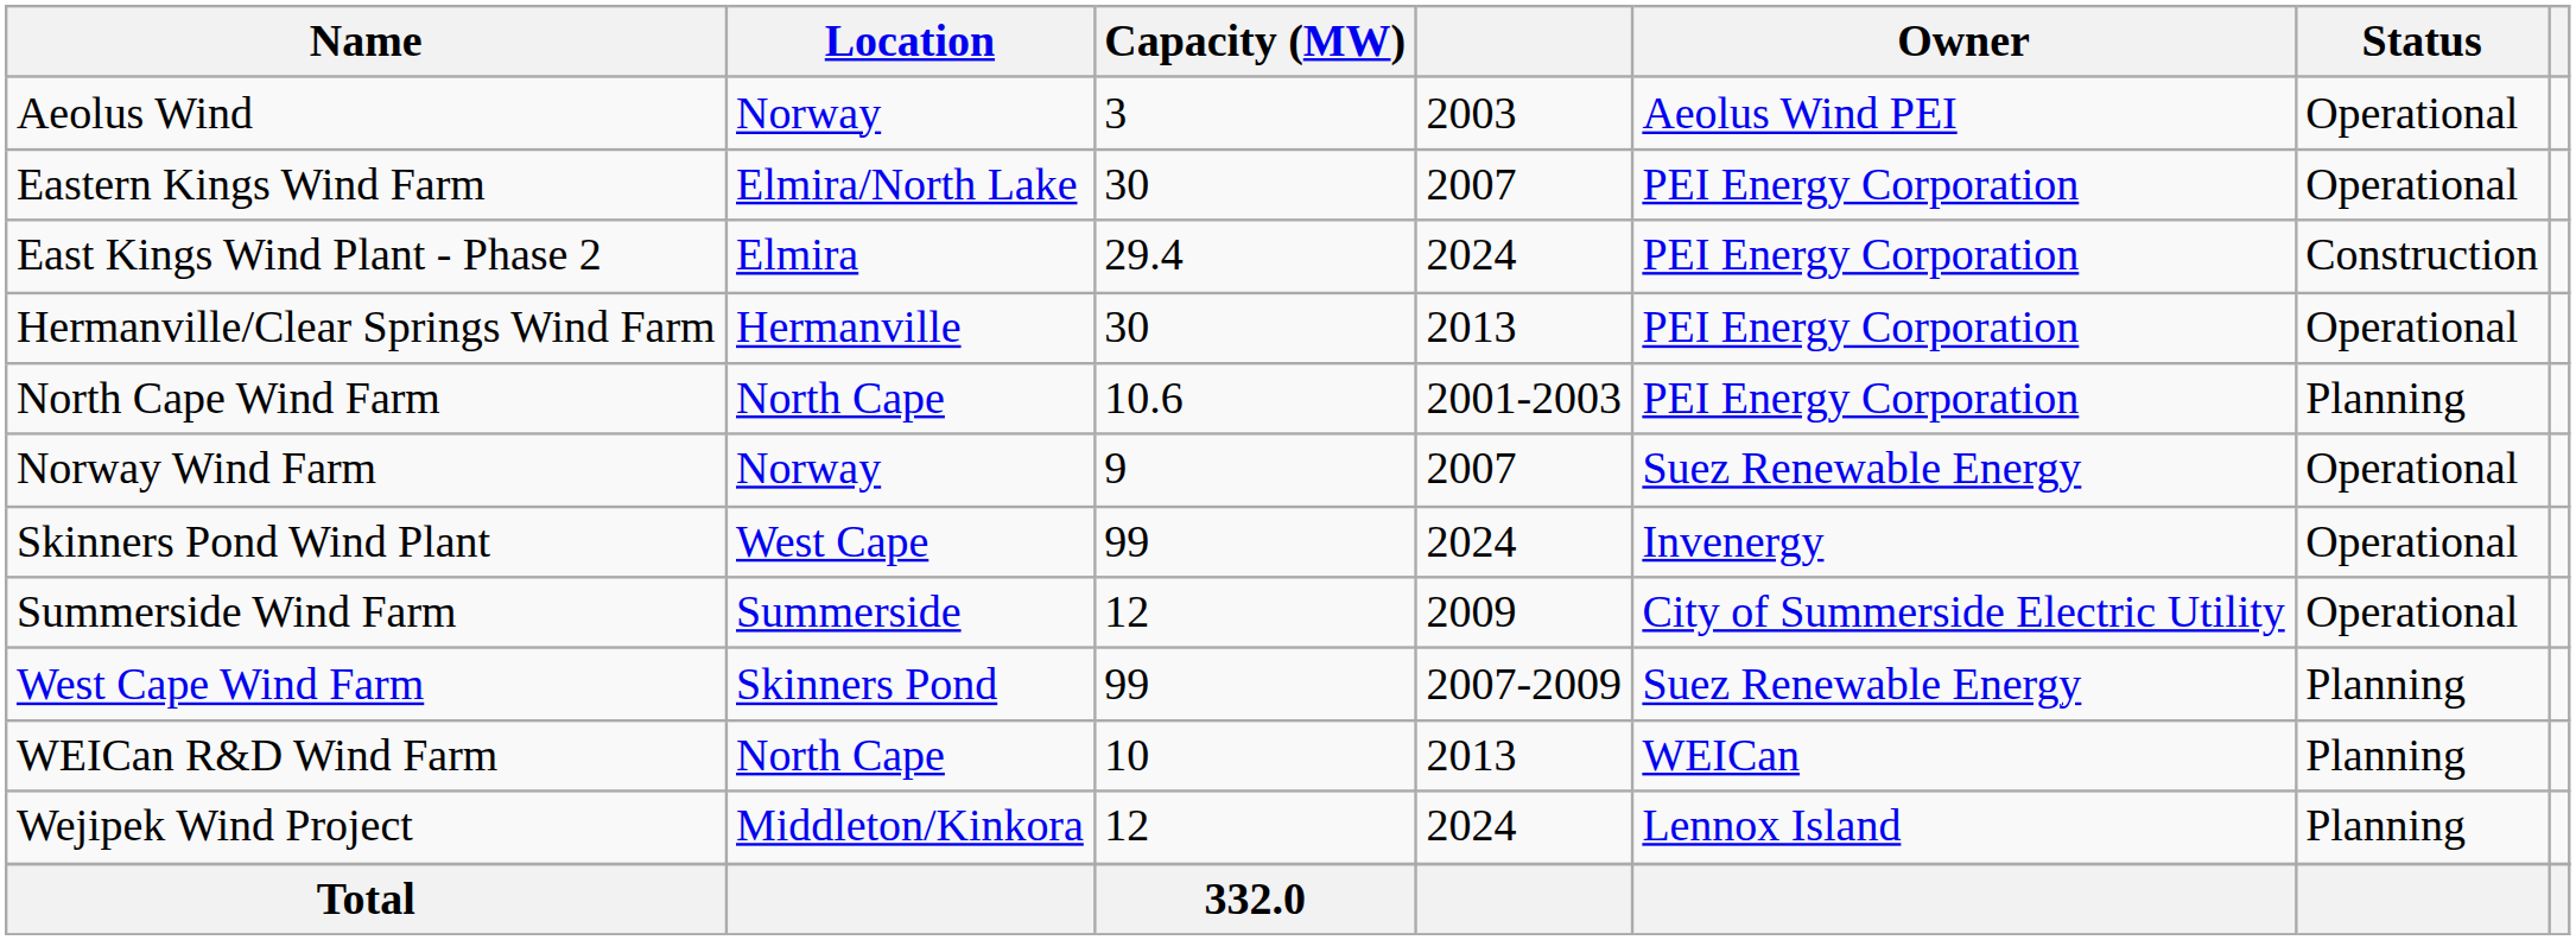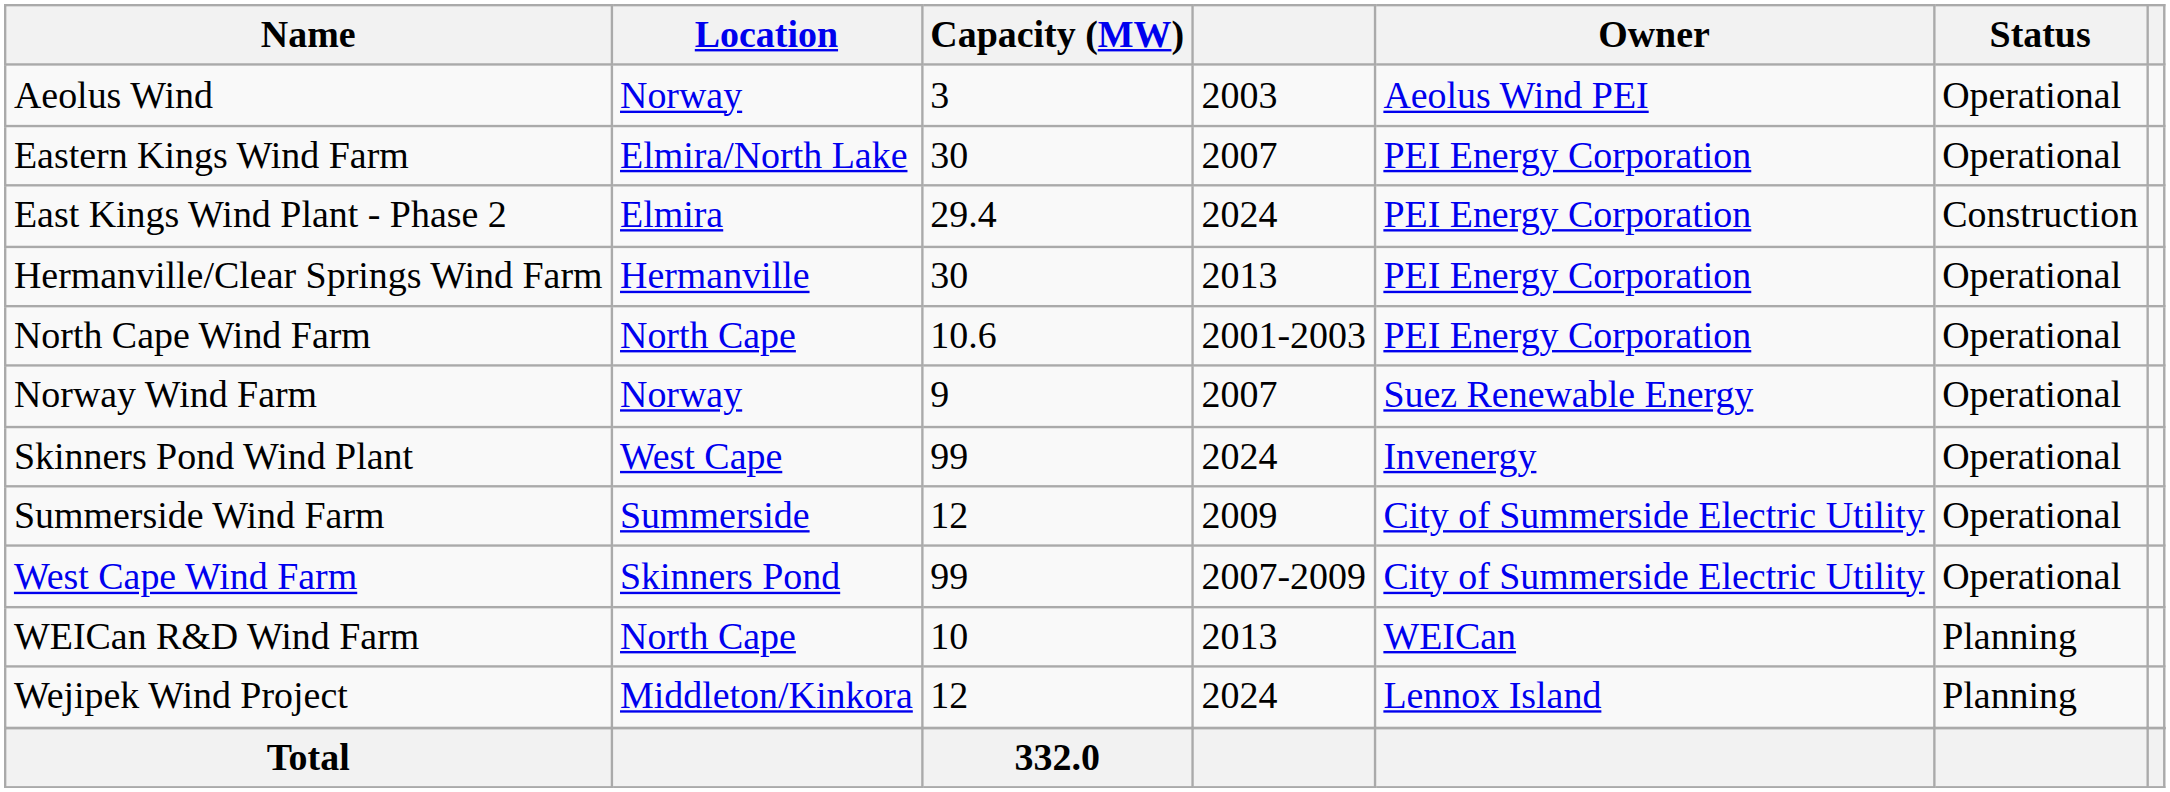 <table class="wikitable sortable">
 <tr>
 <th>Name</th>
 <th><a href='#'>Location</a></th>
 <th>Capacity (<a href='#'>MW</a>)</th>
 <th></th>
 <th>Owner</th>
 <th>Status</th>
 <th class="unsortable"></th>
 </tr>
 <tr>
 <td>Aeolus Wind</td>
 <td><a href='#'>Norway</a></td>
 <td>3</td>
 <td>2003</td>
 <td><a href='#'>Aeolus Wind PEI</a></td>
 <td>Operational</td>
 <td></td>
 </tr>
 <tr>
 <td>Eastern Kings Wind Farm</td>
 <td><a href='#'>Elmira/North Lake</a></td>
 <td>30</td>
 <td>2007</td>
 <td><a href='#'>PEI Energy Corporation</a></td>
 <td>Operational</td>
 <td></td>
 </tr>
 <tr>
 <td>East Kings Wind Plant - Phase 2</td>
 <td><a href='#'>Elmira</a></td>
 <td>29.4</td>
 <td>2024</td>
 <td><a href='#'>PEI Energy Corporation</a></td>
 <td>Construction</td>
 <td></td>
 </tr>
 <tr>
 <td>Hermanville/Clear Springs Wind Farm</td>
 <td><a href='#'>Hermanville</a></td>
 <td>30</td>
 <td>2013</td>
 <td><a href='#'>PEI Energy Corporation</a></td>
 <td>Operational</td>
 <td></td>
 </tr>
 <tr>
 <td>North Cape Wind Farm</td>
 <td><a href='#'>North Cape</a></td>
 <td>10.6</td>
 <td>2001-2003</td>
 <td><a href='#'>PEI Energy Corporation</a></td>
-<td>Planning</td>
+<td>Operational</td>
 <td></td>
 </tr>
 <tr>
 <td>Norway Wind Farm</td>
 <td><a href='#'>Norway</a></td>
 <td>9</td>
 <td>2007</td>
 <td><a href='#'>Suez Renewable Energy</a></td>
 <td>Operational</td>
 <td></td>
 </tr>
 <tr>
 <td>Skinners Pond Wind Plant</td>
 <td><a href='#'>West Cape</a></td>
 <td>99</td>
 <td>2024</td>
 <td><a href='#'>Invenergy</a></td>
 <td>Operational</td>
 <td></td>
 </tr>
 <tr>
 <td>Summerside Wind Farm</td>
 <td><a href='#'>Summerside</a></td>
 <td>12</td>
 <td>2009</td>
 <td><a href='#'>City of Summerside Electric Utility</a></td>
 <td>Operational</td>
 <td></td>
 </tr>
 <tr>
 <td><a href='#'>West Cape Wind Farm</a></td>
 <td><a href='#'>Skinners Pond</a></td>
 <td>99</td>
 <td>2007-2009</td>
-<td><a href='#'>Suez Renewable Energy</a></td>
-<td>Planning</td>
+<td><a href='#'>City of Summerside Electric Utility</a></td>
+<td>Operational</td>
 <td></td>
 </tr>
 <tr>
 <td>WEICan R&D Wind Farm</td>
 <td><a href='#'>North Cape</a></td>
 <td>10</td>
 <td>2013</td>
 <td><a href='#'>WEICan</a></td>
 <td>Planning</td>
 <td></td>
 </tr>
 <tr>
 <td>Wejipek Wind Project</td>
 <td><a href='#'>Middleton/Kinkora</a></td>
 <td>12</td>
 <td>2024</td>
 <td><a href='#'>Lennox Island</a></td>
 <td>Planning</td>
 <td></td>
 </tr>
 <tr>
 </tr>
 <tr class="sortbottom">
 <th>Total</th>
 <th></th>
 <th>332.0</th>
 <th></th>
 <th></th>
 <th></th>
 <th></th>
 </tr>
 </table>
